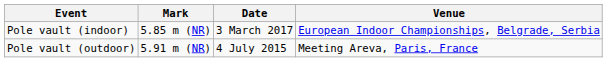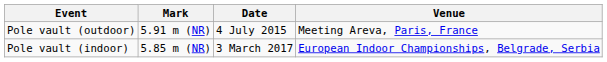 <table class=wikitable>
 <tr>
 <th>Event</th>
 <th>Mark</th>
 <th>Date</th>
 <th>Venue</th>
 </tr>
 <tr>
+<td>Pole vault (outdoor)</td>
+<td>5.91 m (<a href='#'>NR</a>)</td>
+<td>4 July 2015</td>
+<td>Meeting Areva, <a href='#'>Paris, France</a></td>
+</tr>
+<tr>
 <td>Pole vault (indoor)</td>
 <td>5.85 m (<a href='#'>NR</a>)</td>
 <td>3 March 2017</td>
 <td><a href='#'>European Indoor Championships</a>, <a href='#'>Belgrade, Serbia</a></td>
 </tr>
-<tr>
-<td>Pole vault (outdoor)</td>
-<td>5.91 m (<a href='#'>NR</a>)</td>
-<td>4 July 2015</td>
-<td>Meeting Areva, <a href='#'>Paris, France</a></td>
-</tr>
 </table>
